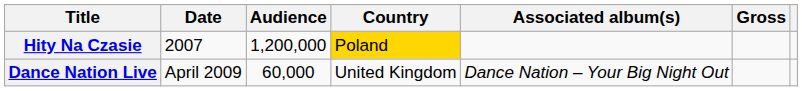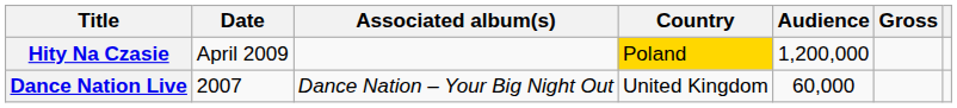 <table class="wikitable sortable plainrowheaders">
 <tr>
 <th scope="col">Title</th>
 <th scope="col">Date</th>
+<th scope="col">Associated album(s)</th>
+<th scope="col">Country</th>
 <th scope="col">Audience</th>
-<th scope="col">Country</th>
-<th scope="col">Associated album(s)</th>
 <th scope="col">Gross</th>
 <th scope="col"></th>
 </tr>
 <tr>
 <th scope="row"><a href='#'>Hity Na Czasie</a></th>
-<td>2007</td>
+<td>April 2009</td>
+<td></td>
+<td style="background: gold;">Poland</td>
 <td align="center">1,200,000</td>
-<td style="background: gold;">Poland</td>
-<td></td>
 <td></td>
 <td align="center"></td>
 </tr>
 <tr>
 <th scope="row"><a href='#'>Dance Nation Live</a></th>
-<td>April 2009</td>
+<td>2007</td>
+<td><em>Dance Nation – Your Big Night Out</em></td>
+<td>United Kingdom</td>
 <td align="center">60,000</td>
-<td>United Kingdom</td>
-<td><em>Dance Nation – Your Big Night Out</em></td>
 <td></td>
 <td align="center"></td>
 </tr>
 </table>
